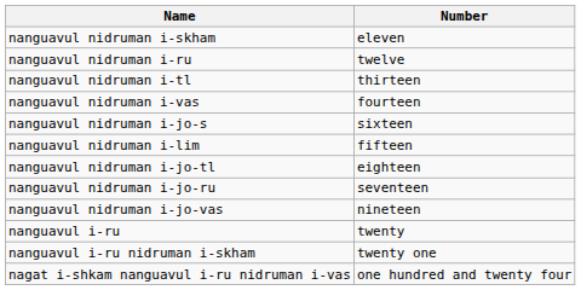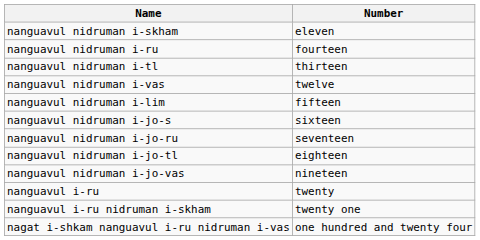 <table class="wikitable">
 <tr>
 <th>Name</th>
 <th>Number</th>
 </tr>
 <tr>
 <td>nanguavul nidruman i-skham</td>
 <td>eleven</td>
 </tr>
 <tr>
 <td>nanguavul nidruman i-ru</td>
-<td>twelve</td>
+<td>fourteen</td>
 </tr>
 <tr>
 <td>nanguavul nidruman i-tl</td>
 <td>thirteen</td>
 </tr>
 <tr>
 <td>nanguavul nidruman i-vas</td>
-<td>fourteen</td>
+<td>twelve</td>
+</tr>
+<tr>
+<td>nanguavul nidruman i-lim</td>
+<td>fifteen</td>
 </tr>
 <tr>
 <td>nanguavul nidruman i-jo-s</td>
 <td>sixteen</td>
 </tr>
 <tr>
-<td>nanguavul nidruman i-lim</td>
-<td>fifteen</td>
+<td>nanguavul nidruman i-jo-ru</td>
+<td>seventeen</td>
 </tr>
 <tr>
 <td>nanguavul nidruman i-jo-tl</td>
 <td>eighteen</td>
-</tr>
-<tr>
-<td>nanguavul nidruman i-jo-ru</td>
-<td>seventeen</td>
 </tr>
 <tr>
 <td>nanguavul nidruman i-jo-vas</td>
 <td>nineteen</td>
 </tr>
 <tr>
 <td>nanguavul i-ru</td>
 <td>twenty</td>
 </tr>
 <tr>
 <td>nanguavul i-ru nidruman i-skham</td>
 <td>twenty one</td>
 </tr>
 <tr>
 <td>nagat i-shkam nanguavul i-ru nidruman i-vas</td>
 <td>one hundred and twenty four</td>
 </tr>
 </table>
